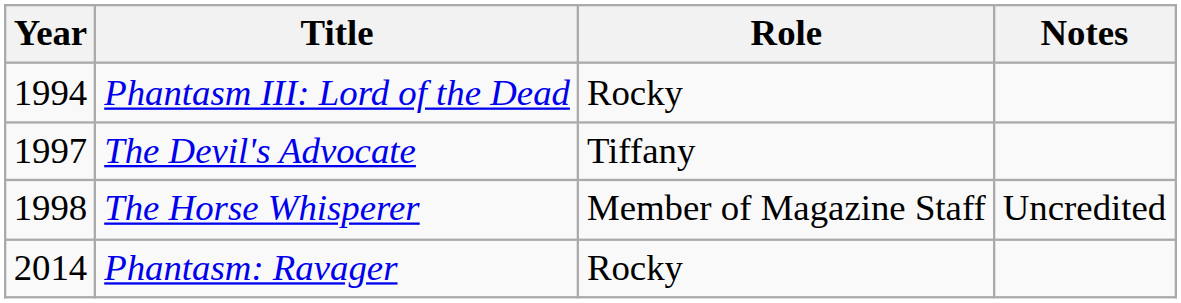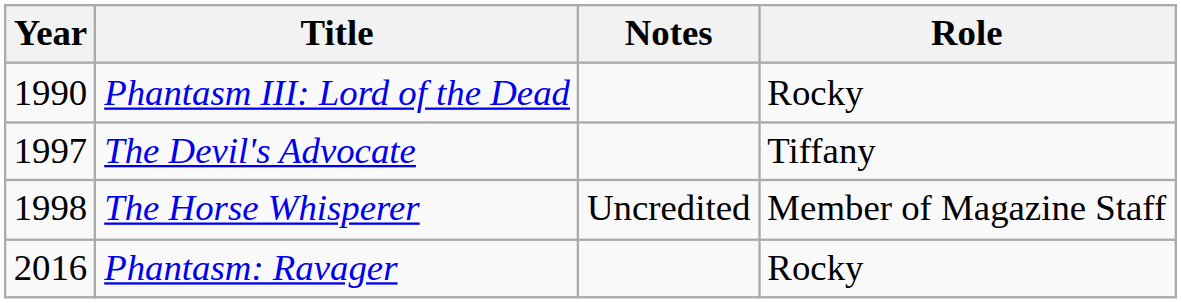 <table class="wikitable">
 <tr>
 <th>Year</th>
 <th>Title</th>
+<th>Notes</th>
 <th>Role</th>
-<th>Notes</th>
 </tr>
 <tr>
-<td>1994</td>
+<td>1990</td>
 <td><em><a href='#'>Phantasm III: Lord of the Dead</a></em></td>
+<td></td>
 <td>Rocky</td>
-<td></td>
 </tr>
 <tr>
 <td>1997</td>
 <td><em><a href='#'>The Devil's Advocate</a></em></td>
+<td></td>
 <td>Tiffany</td>
-<td></td>
 </tr>
 <tr>
 <td>1998</td>
 <td><em><a href='#'>The Horse Whisperer</a></em></td>
+<td>Uncredited</td>
 <td>Member of Magazine Staff</td>
-<td>Uncredited</td>
 </tr>
 <tr>
-<td>2014</td>
+<td>2016</td>
 <td><em><a href='#'>Phantasm: Ravager</a></em></td>
+<td></td>
 <td>Rocky</td>
-<td></td>
 </tr>
 </table>
